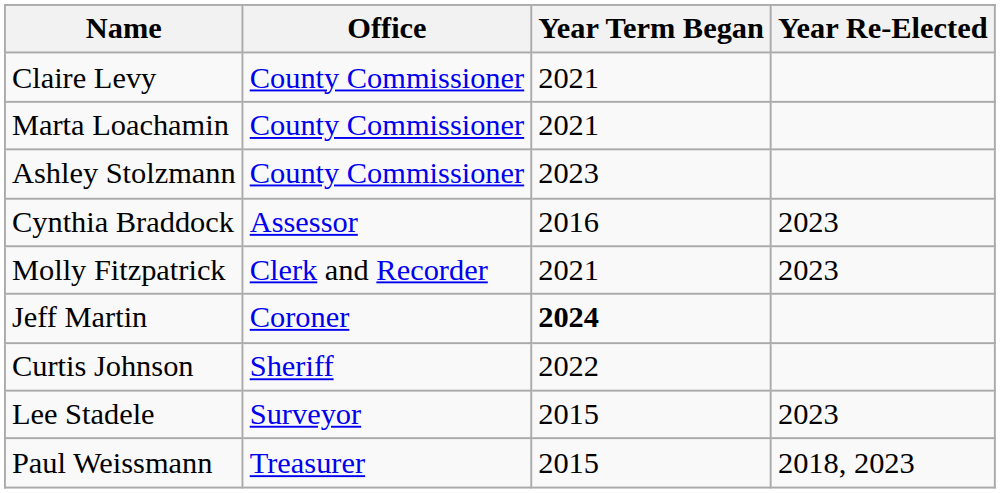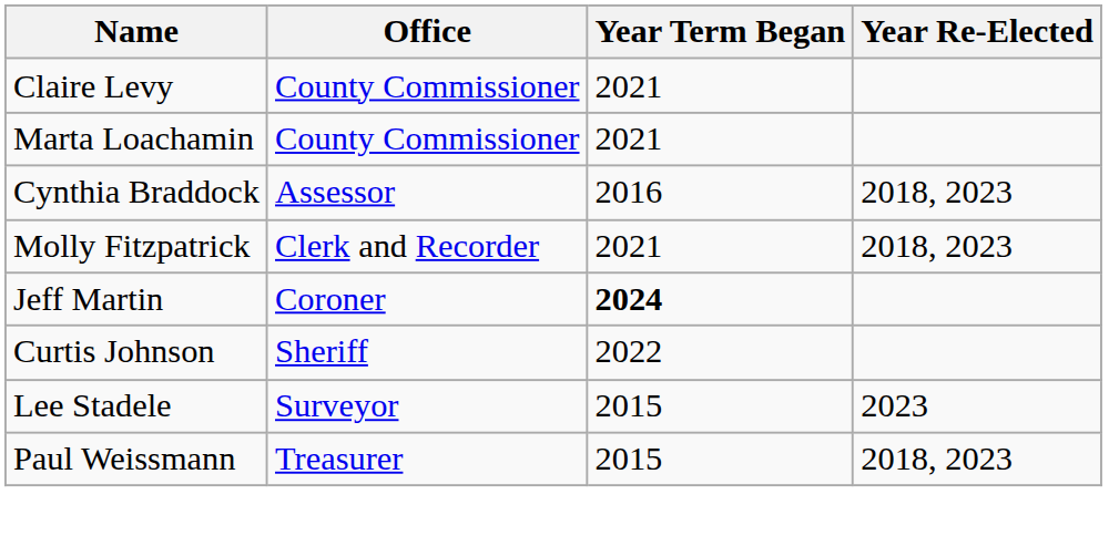 <table class="wikitable sortable">
 <tr>
 <th>Name</th>
 <th>Office</th>
 <th>Year Term Began</th>
 <th>Year Re-Elected</th>
 </tr>
 <tr>
 <td>Claire Levy</td>
 <td><a href='#'>County Commissioner</a></td>
 <td>2021</td>
 <td></td>
 </tr>
 <tr>
 <td>Marta Loachamin</td>
 <td><a href='#'>County Commissioner</a></td>
 <td>2021</td>
 <td></td>
 </tr>
 <tr>
-<td>Ashley Stolzmann</td>
-<td><a href='#'>County Commissioner</a></td>
-<td>2023</td>
-<td></td>
-</tr>
-<tr>
 <td>Cynthia Braddock</td>
 <td><a href='#'>Assessor</a></td>
 <td>2016</td>
-<td>2023</td>
+<td>2018, 2023</td>
 </tr>
 <tr>
 <td>Molly Fitzpatrick</td>
 <td><a href='#'>Clerk</a> and <a href='#'>Recorder</a></td>
 <td>2021</td>
-<td>2023</td>
+<td>2018, 2023</td>
 </tr>
 <tr>
 <td>Jeff Martin</td>
 <td><a href='#'>Coroner</a></td>
 <td><strong>2024</strong></td>
 <td></td>
 </tr>
 <tr>
 <td>Curtis Johnson</td>
 <td><a href='#'>Sheriff</a></td>
 <td>2022</td>
 <td></td>
 </tr>
 <tr>
 <td>Lee Stadele</td>
 <td><a href='#'>Surveyor</a></td>
 <td>2015</td>
 <td>2023</td>
 </tr>
 <tr>
 <td>Paul Weissmann</td>
 <td><a href='#'>Treasurer</a></td>
 <td>2015</td>
 <td>2018, 2023</td>
 </tr>
 </table>
